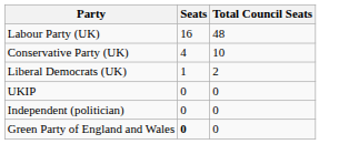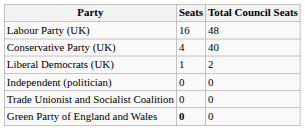 <table class="wikitable">
 <tr>
 <th>Party</th>
 <th>Seats</th>
 <th>Total Council Seats</th>
 </tr>
 <tr>
 <td>Labour Party (UK)</td>
 <td>16</td>
 <td>48</td>
 </tr>
 <tr>
 <td>Conservative Party (UK)</td>
 <td>4</td>
-<td>10</td>
+<td>40</td>
 </tr>
 <tr>
 <td>Liberal Democrats (UK)</td>
 <td>1</td>
 <td>2</td>
 </tr>
 <tr>
-<td>UKIP</td>
+<td>Independent (politician)</td>
 <td>0</td>
 <td>0</td>
 </tr>
 <tr>
-<td>Independent (politician)</td>
+<td>Trade Unionist and Socialist Coalition</td>
 <td>0</td>
 <td>0</td>
 </tr>
 <tr>
 <td>Green Party of England and Wales</td>
 <td><strong>0</strong></td>
 <td>0</td>
 </tr>
 </table>
